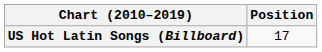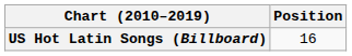 <table class="wikitable plainrowheaders" style="text-align:center">
 <tr>
 <th scope="col">Chart (2010–2019)</th>
 <th scope="col">Position</th>
 </tr>
 <tr>
 <th scope="row">US Hot Latin Songs (<em>Billboard</em>)</th>
-<td>17</td>
+<td>16</td>
 </tr>
 </table>
